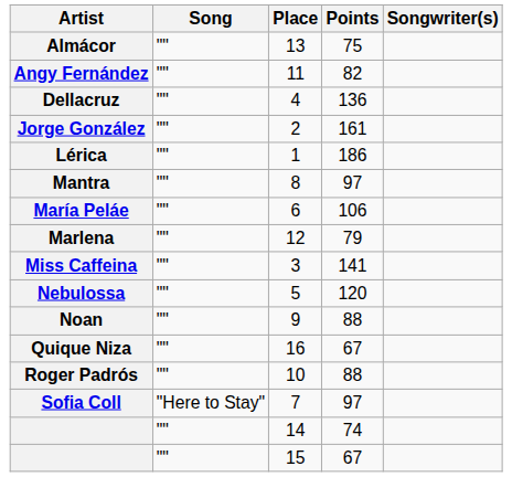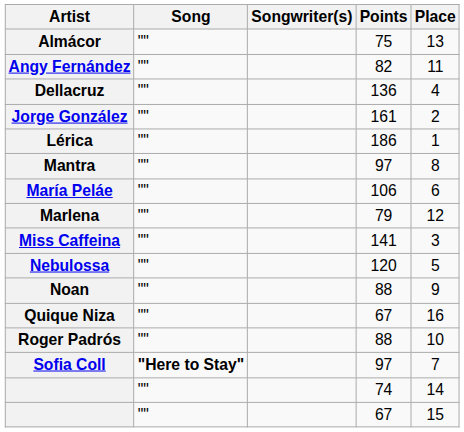 <table class="sortable wikitable plainrowheaders" style="margin: 1em auto 1em auto;">
 <tr>
 <th>Artist</th>
 <th>Song</th>
+<th class="unsortable">Songwriter(s)</th>
+<th class="unsortable">Points</th>
 <th>Place</th>
-<th class="unsortable">Points</th>
-<th class="unsortable">Songwriter(s)</th>
 </tr>
 <tr>
 <th scope="row">Almácor</th>
 <td>""</td>
+<td></td>
+<td align="center">75</td>
 <td align="center">13</td>
-<td align="center">75</td>
-<td></td>
 </tr>
 <tr>
 <th scope="row"><a href='#'>Angy Fernández</a></th>
 <td>""</td>
+<td></td>
+<td align="center">82</td>
 <td align="center">11</td>
-<td align="center">82</td>
-<td></td>
 </tr>
 <tr>
 <th scope="row">Dellacruz</th>
 <td>""</td>
+<td></td>
+<td align="center">136</td>
 <td align="center">4</td>
-<td align="center">136</td>
-<td></td>
 </tr>
 <tr>
 <th scope="row"><a href='#'>Jorge González</a></th>
 <td>""</td>
+<td></td>
+<td align="center">161</td>
 <td align="center">2</td>
-<td align="center">161</td>
-<td></td>
 </tr>
 <tr>
 <th scope="row">Lérica</th>
 <td>""</td>
+<td></td>
+<td align="center">186</td>
 <td align="center">1</td>
-<td align="center">186</td>
-<td></td>
 </tr>
 <tr>
 <th scope="row">Mantra</th>
 <td>""</td>
+<td></td>
+<td align="center">97</td>
 <td align="center">8</td>
-<td align="center">97</td>
-<td></td>
 </tr>
 <tr>
 <th scope="row"><a href='#'>María Peláe</a></th>
 <td>""</td>
+<td></td>
+<td align="center">106</td>
 <td align="center">6</td>
-<td align="center">106</td>
-<td></td>
 </tr>
 <tr>
 <th scope="row">Marlena</th>
 <td>""</td>
+<td></td>
+<td align="center">79</td>
 <td align="center">12</td>
-<td align="center">79</td>
-<td></td>
 </tr>
 <tr>
 <th scope="row"><a href='#'>Miss Caffeina</a></th>
 <td>""</td>
+<td></td>
+<td align="center">141</td>
 <td align="center">3</td>
-<td align="center">141</td>
-<td></td>
 </tr>
 <tr>
 <th scope="row"><a href='#'>Nebulossa</a></th>
 <td>""</td>
+<td></td>
+<td align="center">120</td>
 <td align="center">5</td>
-<td align="center">120</td>
-<td></td>
 </tr>
 <tr>
 <th scope="row">Noan</th>
 <td>""</td>
+<td></td>
+<td align="center">88</td>
 <td align="center">9</td>
-<td align="center">88</td>
-<td></td>
 </tr>
 <tr>
 <th scope="row">Quique Niza</th>
 <td>""</td>
+<td></td>
+<td align="center">67</td>
 <td align="center">16</td>
-<td align="center">67</td>
-<td></td>
 </tr>
 <tr>
 <th scope="row">Roger Padrós</th>
 <td>""</td>
+<td></td>
+<td align="center">88</td>
 <td align="center">10</td>
-<td align="center">88</td>
-<td></td>
 </tr>
 <tr>
 <th scope="row"><a href='#'>Sofia Coll</a></th>
-<td>"Here to Stay"</td>
+<td><strong>"Here to Stay"</strong></td>
+<td></td>
+<td align="center">97</td>
 <td align="center">7</td>
-<td align="center">97</td>
-<td></td>
 </tr>
 <tr>
 <th scope="row"></th>
 <td>""</td>
+<td></td>
+<td align="center">74</td>
 <td align="center">14</td>
-<td align="center">74</td>
-<td></td>
 </tr>
 <tr>
 <th scope="row"></th>
 <td>""</td>
+<td></td>
+<td align="center">67</td>
 <td align="center">15</td>
-<td align="center">67</td>
-<td></td>
 </tr>
 </table>
